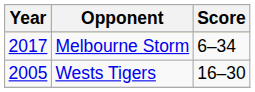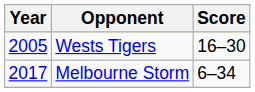 <table class="wikitable">
 <tr bgcolor=#bdb76b>
 <th>Year</th>
 <th>Opponent</th>
 <th>Score</th>
 </tr>
 <tr>
+<td><a href='#'>2005</a></td>
+<td><a href='#'>Wests Tigers</a></td>
+<td>16–30</td>
+</tr>
+<tr>
 <td><a href='#'>2017</a></td>
 <td><a href='#'>Melbourne Storm</a></td>
 <td>6–34</td>
 </tr>
 <tr>
-<td><a href='#'>2005</a></td>
-<td><a href='#'>Wests Tigers</a></td>
-<td>16–30</td>
-</tr>
-<tr>
 </tr>
 </table>
